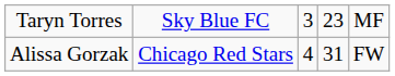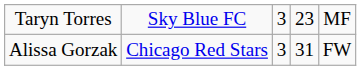 <table class="wikitable" style="text-align: center;">
 <tr>
 <td>Taryn Torres</td>
 <td><a href='#'>Sky Blue FC</a></td>
 <td>3</td>
 <td>23</td>
 <td>MF</td>
 </tr>
 <tr>
 <td>Alissa Gorzak</td>
 <td><a href='#'>Chicago Red Stars</a></td>
-<td>4</td>
+<td>3</td>
 <td>31</td>
 <td>FW</td>
 </tr>
 </table>
